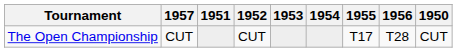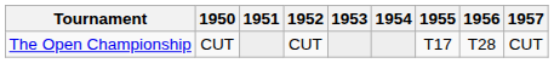 <table class="wikitable" style="font-size:95%;text-align:center;">
 <tr>
 <th>Tournament</th>
-<th>1957</th>
+<th>1950</th>
 <th>1951</th>
 <th>1952</th>
 <th>1953</th>
 <th>1954</th>
 <th>1955</th>
 <th>1956</th>
-<th>1950</th>
+<th>1957</th>
 </tr>
 <tr>
 <td align=left><a href='#'>The Open Championship</a></td>
 <td>CUT</td>
 <td style="background:#eeeeee;"></td>
 <td>CUT</td>
 <td style="background:#eeeeee;"></td>
 <td style="background:#eeeeee;"></td>
 <td>T17</td>
 <td>T28</td>
 <td>CUT</td>
 </tr>
 </table>
